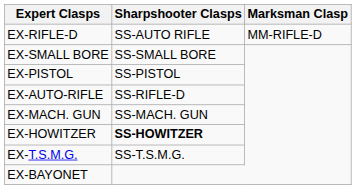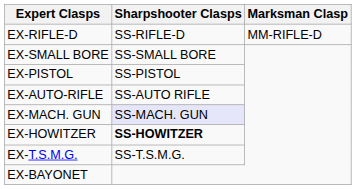 <table class="wikitable">
 <tr>
 <th><strong>Expert Clasps</strong></th>
 <th><strong>Sharpshooter Clasps</strong></th>
 <th><strong>Marksman Clasp</strong></th>
 </tr>
 <tr>
 <td>EX-RIFLE-D</td>
-<td>SS-AUTO RIFLE</td>
+<td>SS-RIFLE-D</td>
 <td>MM-RIFLE-D</td>
 </tr>
 <tr>
 <td>EX-SMALL BORE</td>
 <td>SS-SMALL BORE</td>
 </tr>
 <tr>
 <td>EX-PISTOL</td>
 <td>SS-PISTOL</td>
 </tr>
 <tr>
 <td>EX-AUTO-RIFLE</td>
-<td>SS-RIFLE-D</td>
+<td>SS-AUTO RIFLE</td>
 </tr>
 <tr>
 <td>EX-MACH. GUN</td>
-<td>SS-MACH. GUN</td>
+<td style="background: lavender;">SS-MACH. GUN</td>
 </tr>
 <tr>
 <td>EX-HOWITZER</td>
 <td><strong>SS-HOWITZER</strong></td>
 </tr>
 <tr>
 <td>EX-<a href='#'>T.S.M.G.</a></td>
 <td>SS-T.S.M.G.</td>
 </tr>
 <tr>
 <td>EX-BAYONET</td>
 </tr>
 </table>
